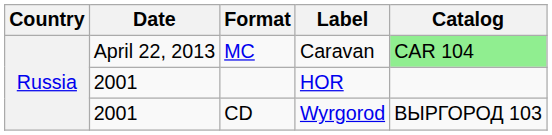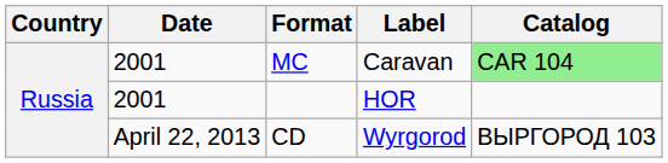 <table class="wikitable">
 <tr>
 <th>Country</th>
 <th>Date</th>
 <th>Format</th>
 <th>Label</th>
 <th>Catalog</th>
 </tr>
 <tr>
 <th rowspan="3" style="font-weight:normal"><a href='#'>Russia</a></th>
-<td>April 22, 2013</td>
+<td>2001</td>
 <td><a href='#'>MC</a></td>
 <td>Caravan</td>
 <td style="background: lightgreen;">CAR 104</td>
 </tr>
 <tr>
 <td>2001 </td>
 <td></td>
 <td><a href='#'>HOR</a></td>
 <td></td>
 </tr>
 <tr>
-<td>2001</td>
+<td>April 22, 2013</td>
 <td>CD </td>
 <td><a href='#'>Wyrgorod</a></td>
 <td>ВЫРГОРОД 103</td>
 </tr>
 </table>
